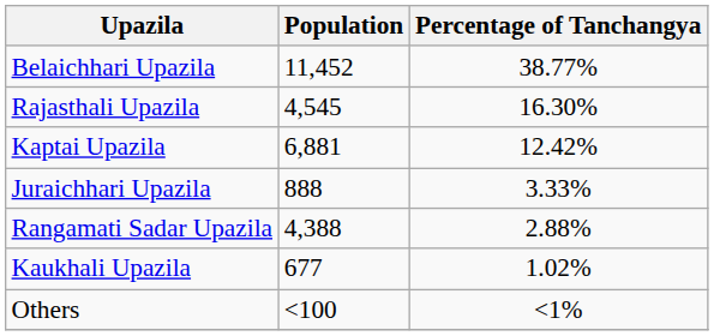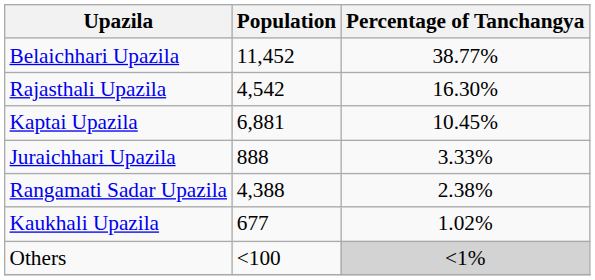 <table class="wikitable sortable">
 <tr>
 <th>Upazila</th>
 <th>Population</th>
 <th>Percentage of Tanchangya</th>
 </tr>
 <tr>
 <td><a href='#'>Belaichhari Upazila</a></td>
 <td>11,452</td>
 <td align=center>38.77%</td>
 </tr>
 <tr>
 <td><a href='#'>Rajasthali Upazila</a></td>
-<td>4,545</td>
+<td>4,542</td>
 <td align=center>16.30%</td>
 </tr>
 <tr>
 <td><a href='#'>Kaptai Upazila</a></td>
 <td>6,881</td>
-<td align=center>12.42%</td>
+<td align=center>10.45%</td>
 </tr>
 <tr>
 <td><a href='#'>Juraichhari Upazila</a></td>
 <td>888</td>
 <td align=center>3.33%</td>
 </tr>
 <tr>
 <td><a href='#'>Rangamati Sadar Upazila</a></td>
 <td>4,388</td>
-<td align=center>2.88%</td>
+<td align=center>2.38%</td>
 </tr>
 <tr>
 <td><a href='#'>Kaukhali Upazila</a></td>
 <td>677</td>
 <td align=center>1.02%</td>
 </tr>
 <tr>
 <td>Others</td>
 <td><100</td>
-<td align=center><1%</td>
+<td align=center style="background: lightgrey;"><1%</td>
 </tr>
 <tr>
 </tr>
 </table>
